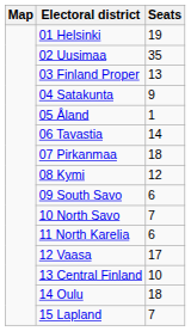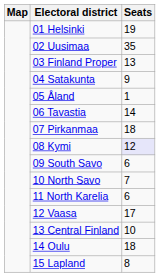 <table class="wikitable">
 <tr>
 <th>Map</th>
 <th>Electoral district</th>
 <th>Seats</th>
 </tr>
 <tr>
 <td rowspan="15"></td>
 <td><a href='#'>01 Helsinki</a></td>
 <td>19</td>
 </tr>
 <tr>
 <td><a href='#'>02 Uusimaa</a></td>
 <td>35</td>
 </tr>
 <tr>
 <td><a href='#'>03 Finland Proper</a></td>
 <td>13</td>
 </tr>
 <tr>
 <td><a href='#'>04 Satakunta</a></td>
 <td>9</td>
 </tr>
 <tr>
 <td><a href='#'>05 Åland</a></td>
 <td>1</td>
 </tr>
 <tr>
 <td><a href='#'>06 Tavastia</a></td>
 <td>14</td>
 </tr>
 <tr>
 <td><a href='#'>07 Pirkanmaa</a></td>
 <td>18</td>
 </tr>
 <tr>
 <td><a href='#'>08 Kymi</a></td>
-<td>12</td>
+<td style="background: lavender;">12</td>
 </tr>
 <tr>
 <td><a href='#'>09 South Savo</a></td>
 <td>6</td>
 </tr>
 <tr>
 <td><a href='#'>10 North Savo</a></td>
 <td>7</td>
 </tr>
 <tr>
 <td><a href='#'>11 North Karelia</a></td>
 <td>6</td>
 </tr>
 <tr>
 <td><a href='#'>12 Vaasa</a></td>
 <td>17</td>
 </tr>
 <tr>
 <td><a href='#'>13 Central Finland</a></td>
 <td>10</td>
 </tr>
 <tr>
 <td><a href='#'>14 Oulu</a></td>
 <td>18</td>
 </tr>
 <tr>
 <td><a href='#'>15 Lapland</a></td>
-<td>7</td>
+<td>8</td>
 </tr>
 </table>
